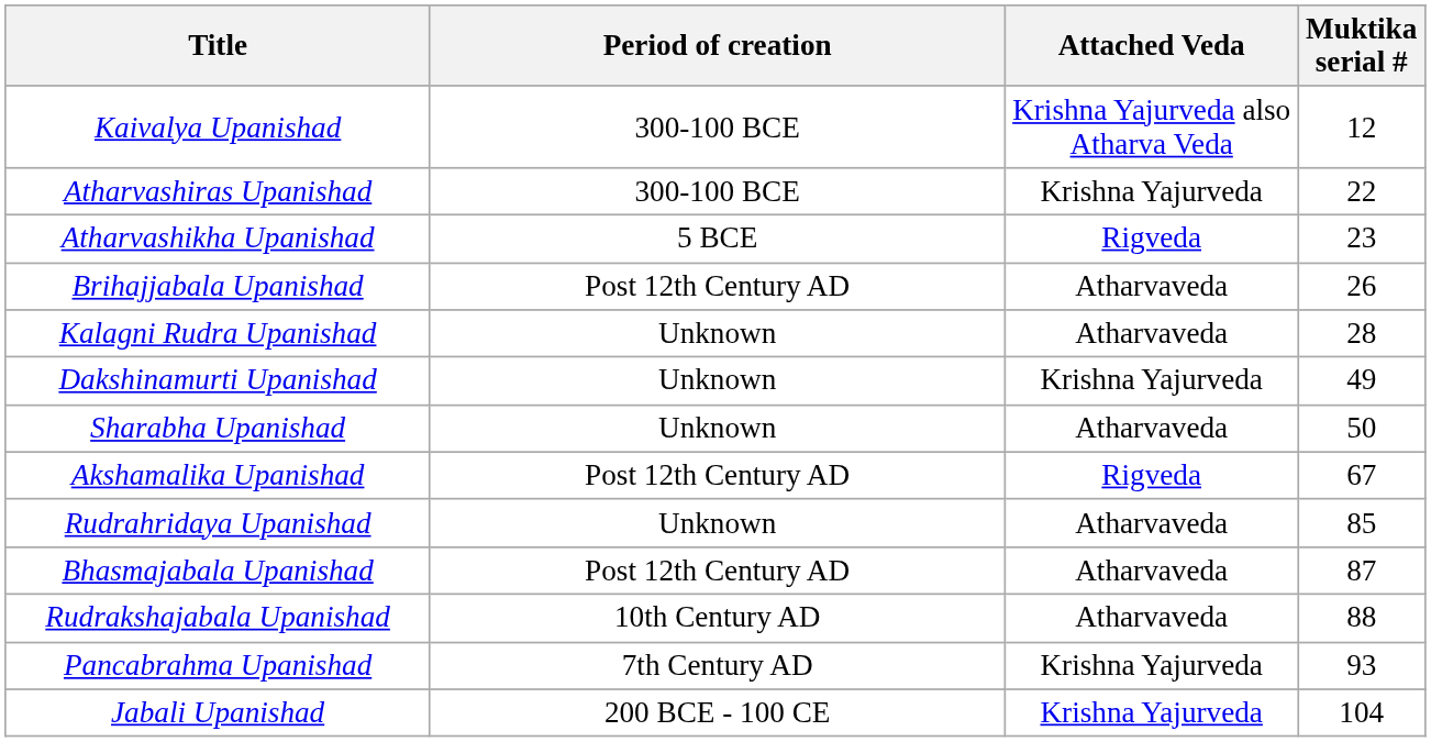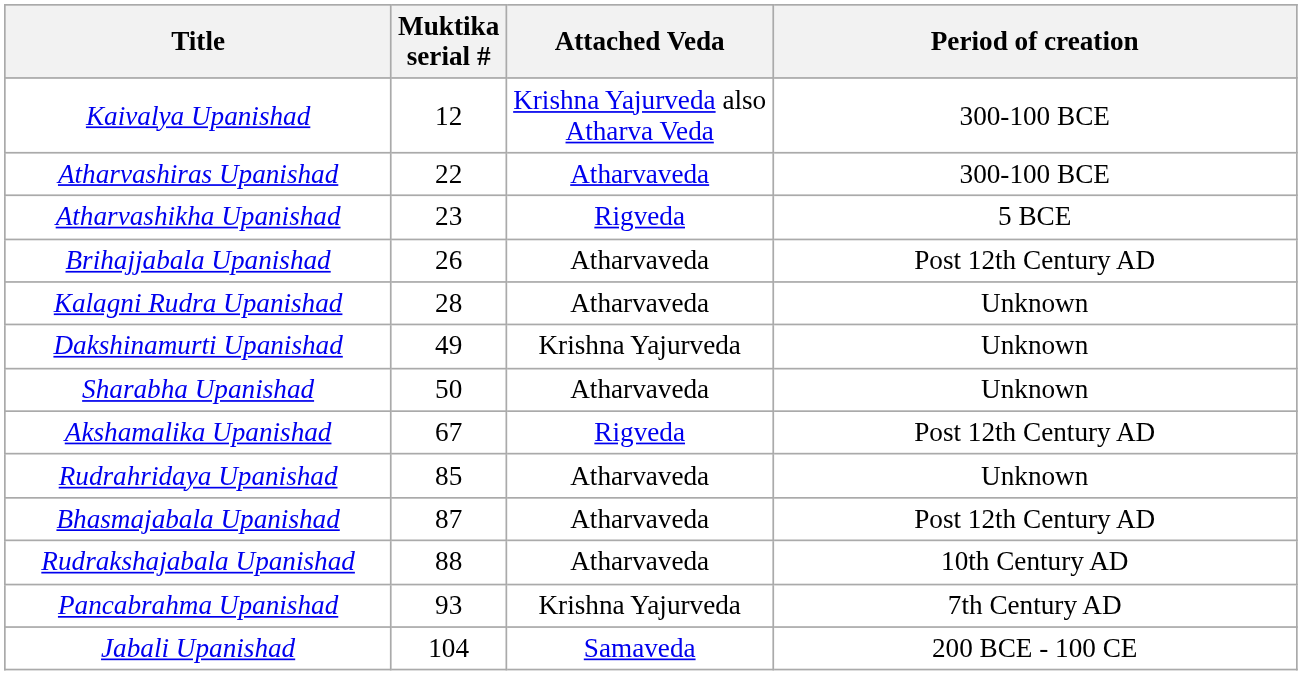 <table class="wikitable sortable" align=center style = " background: transparent; ">
 <tr style="text-align: center;">
 <th width=220px style="background"><strong>Title</strong></th>
+<th width=60px><strong>Muktika serial #</strong></th>
+<th width=150px><strong>Attached Veda</strong></th>
 <th width= 300px><strong>Period of creation</strong></th>
-<th width=150px><strong>Attached Veda</strong></th>
-<th width=60px><strong>Muktika serial #</strong></th>
 </tr>
 <tr style="text-align: center;">
 <td width=120px><em><a href='#'>Kaivalya Upanishad</a></em></td>
+<td>12</td>
+<td width=40px><a href='#'>Krishna Yajurveda</a> also <a href='#'>Atharva Veda</a></td>
 <td width= 200px>300-100 BCE</td>
-<td width=40px><a href='#'>Krishna Yajurveda</a> also <a href='#'>Atharva Veda</a></td>
-<td>12</td>
 </tr>
 <tr style="text-align: center;">
 <td width=120px><em><a href='#'>Atharvashiras Upanishad</a></em></td>
+<td>22</td>
+<td width=40px><a href='#'>Atharvaveda</a></td>
 <td width= 200px>300-100 BCE</td>
-<td width=40px>Krishna Yajurveda</td>
-<td>22</td>
 </tr>
 <tr style="text-align: center;">
 <td width=120px><em><a href='#'>Atharvashikha Upanishad</a></em></td>
+<td>23</td>
+<td width=40px><a href='#'>Rigveda</a></td>
 <td width= 200px>5 BCE</td>
-<td width=40px><a href='#'>Rigveda</a></td>
-<td>23</td>
 </tr>
 <tr style="text-align: center;">
 <td width=120px><em><a href='#'>Brihajjabala Upanishad</a></em></td>
+<td>26</td>
+<td width=40px>Atharvaveda</td>
 <td width= 200px>Post 12th Century AD</td>
-<td width=40px>Atharvaveda</td>
-<td>26</td>
 </tr>
 <tr style="text-align: center;">
 <td width=120px><em><a href='#'>Kalagni Rudra Upanishad</a></em></td>
+<td>28</td>
+<td width=40px>Atharvaveda</td>
 <td width= 200px>Unknown</td>
-<td width=40px>Atharvaveda</td>
-<td>28</td>
 </tr>
 <tr style="text-align: center;">
 <td width=120px><em><a href='#'>Dakshinamurti Upanishad</a></em></td>
+<td>49</td>
+<td width=40px>Krishna Yajurveda</td>
 <td width= 200px>Unknown</td>
-<td width=40px>Krishna Yajurveda</td>
-<td>49</td>
 </tr>
 <tr style="text-align: center;">
 <td width=120px><em><a href='#'>Sharabha Upanishad</a></em></td>
+<td>50</td>
+<td width=40px>Atharvaveda</td>
 <td width= 200px>Unknown</td>
-<td width=40px>Atharvaveda</td>
-<td>50</td>
 </tr>
 <tr style="text-align: center;">
 <td width=120px><em><a href='#'>Akshamalika Upanishad</a></em></td>
+<td>67</td>
+<td width=40px><a href='#'>Rigveda</a></td>
 <td width= 200px>Post 12th Century AD</td>
-<td width=40px><a href='#'>Rigveda</a></td>
-<td>67</td>
 </tr>
 <tr style="text-align: center;">
 <td width=120px><em><a href='#'>Rudrahridaya Upanishad</a></em></td>
+<td>85</td>
+<td width=40px>Atharvaveda</td>
 <td width= 200px>Unknown</td>
-<td width=40px>Atharvaveda</td>
-<td>85</td>
 </tr>
 <tr style="text-align: center;">
 <td width=120px><em><a href='#'>Bhasmajabala Upanishad</a></em></td>
+<td>87</td>
+<td width=40px>Atharvaveda</td>
 <td width= 200px>Post 12th Century AD</td>
-<td width=40px>Atharvaveda</td>
-<td>87</td>
 </tr>
 <tr style="text-align: center;">
 <td width=120px><em><a href='#'>Rudrakshajabala Upanishad</a></em></td>
+<td>88</td>
+<td width=40px>Atharvaveda</td>
 <td width= 200px>10th Century AD</td>
-<td width=40px>Atharvaveda</td>
-<td>88</td>
 </tr>
 <tr style="text-align: center;">
 <td width=120px><em><a href='#'>Pancabrahma Upanishad</a></em></td>
+<td>93</td>
+<td width=40px>Krishna Yajurveda</td>
 <td width= 200px>7th Century AD</td>
-<td width=40px>Krishna Yajurveda</td>
-<td>93</td>
 </tr>
 <tr style="text-align: center;">
 <td width=120px><em><a href='#'>Jabali Upanishad</a></em></td>
+<td>104</td>
+<td width=40px><a href='#'>Samaveda</a></td>
 <td width= 200px>200 BCE - 100 CE</td>
-<td width=40px><a href='#'>Krishna Yajurveda</a></td>
-<td>104</td>
 </tr>
 </table>
